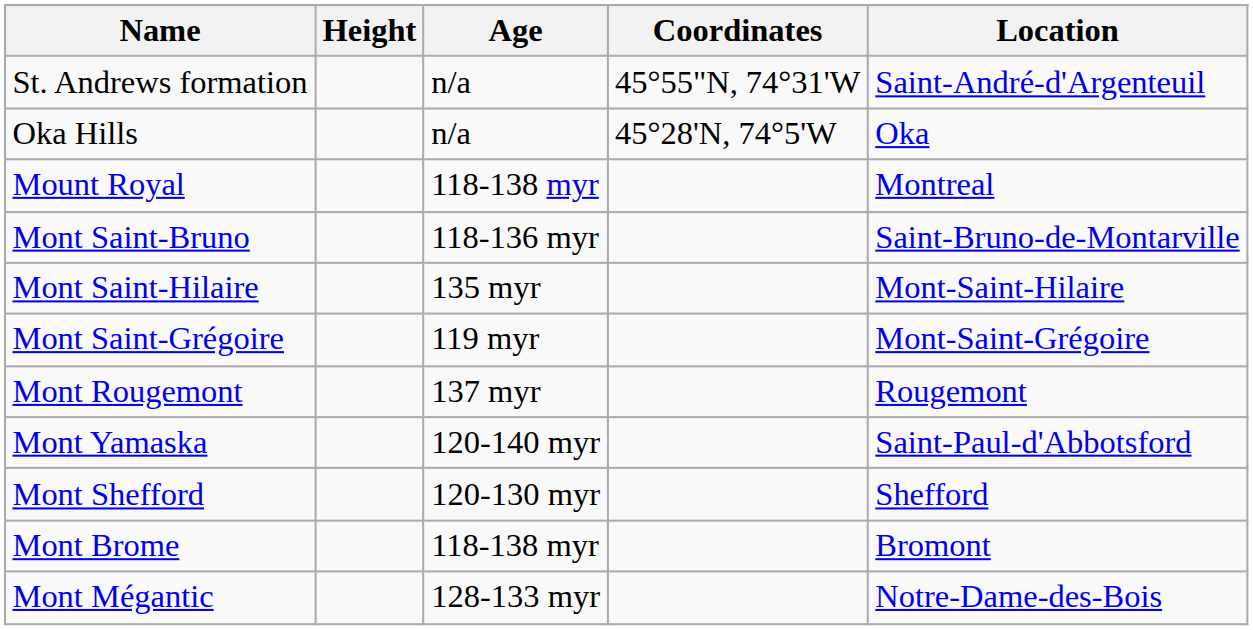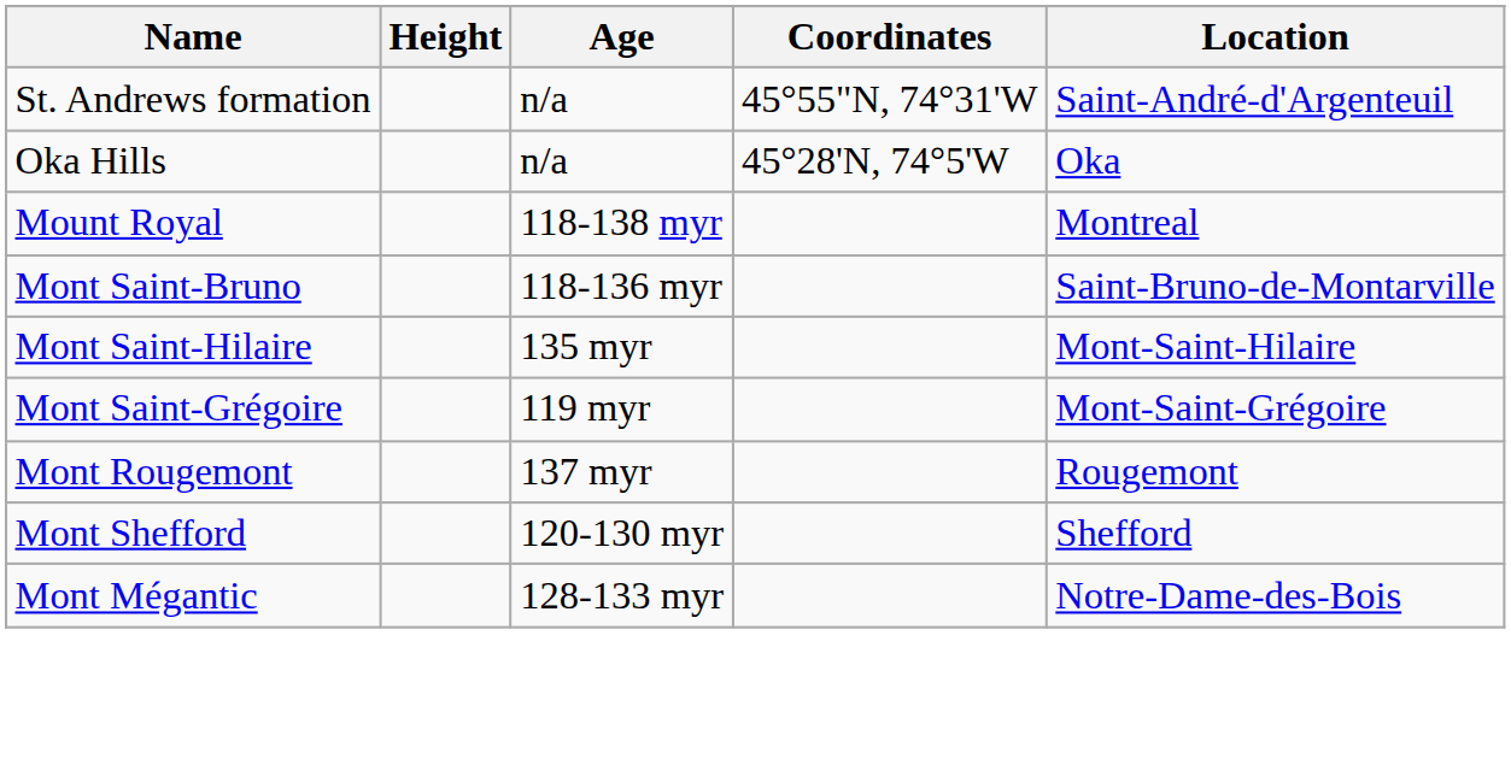 <table class="wikitable">
 <tr>
 </tr>
 <tr>
 <th>Name</th>
 <th>Height</th>
 <th>Age</th>
 <th>Coordinates</th>
 <th>Location</th>
 </tr>
 <tr>
 <td>St. Andrews formation</td>
 <td></td>
 <td>n/a</td>
 <td>45°55"N, 74°31'W</td>
 <td><a href='#'>Saint-André-d'Argenteuil</a></td>
 </tr>
 <tr>
 <td>Oka Hills</td>
 <td></td>
 <td>n/a</td>
 <td>45°28'N, 74°5'W</td>
 <td><a href='#'>Oka</a></td>
 </tr>
 <tr>
 <td><a href='#'>Mount Royal</a></td>
 <td></td>
 <td>118-138 <a href='#'>myr</a></td>
 <td></td>
 <td><a href='#'>Montreal</a></td>
 </tr>
 <tr>
 <td><a href='#'>Mont Saint-Bruno</a></td>
 <td></td>
 <td>118-136 myr</td>
 <td></td>
 <td><a href='#'>Saint-Bruno-de-Montarville</a></td>
 </tr>
 <tr>
 <td><a href='#'>Mont Saint-Hilaire</a></td>
 <td></td>
 <td>135 myr</td>
 <td></td>
 <td><a href='#'>Mont-Saint-Hilaire</a></td>
 </tr>
 <tr>
 <td><a href='#'>Mont Saint-Grégoire</a></td>
 <td></td>
 <td>119 myr</td>
 <td></td>
 <td><a href='#'>Mont-Saint-Grégoire</a></td>
 </tr>
 <tr>
 <td><a href='#'>Mont Rougemont</a></td>
 <td></td>
 <td>137 myr</td>
 <td></td>
 <td><a href='#'>Rougemont</a></td>
 </tr>
 <tr>
-<td><a href='#'>Mont Yamaska</a></td>
-<td></td>
-<td>120-140 myr</td>
-<td></td>
-<td><a href='#'>Saint-Paul-d'Abbotsford</a></td>
-</tr>
-<tr>
 <td><a href='#'>Mont Shefford</a></td>
 <td></td>
 <td>120-130 myr</td>
 <td></td>
 <td><a href='#'>Shefford</a></td>
-</tr>
-<tr>
-<td><a href='#'>Mont Brome</a></td>
-<td></td>
-<td>118-138 myr</td>
-<td></td>
-<td><a href='#'>Bromont</a></td>
 </tr>
 <tr>
 <td><a href='#'>Mont Mégantic</a></td>
 <td></td>
 <td>128-133 myr</td>
 <td></td>
 <td><a href='#'>Notre-Dame-des-Bois</a></td>
 </tr>
 </table>
